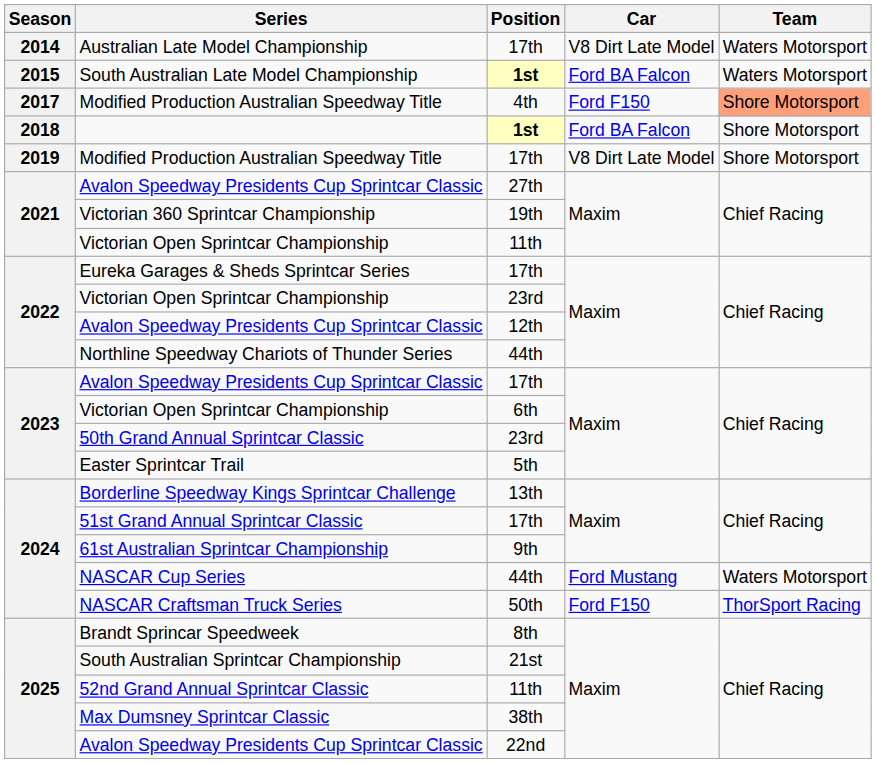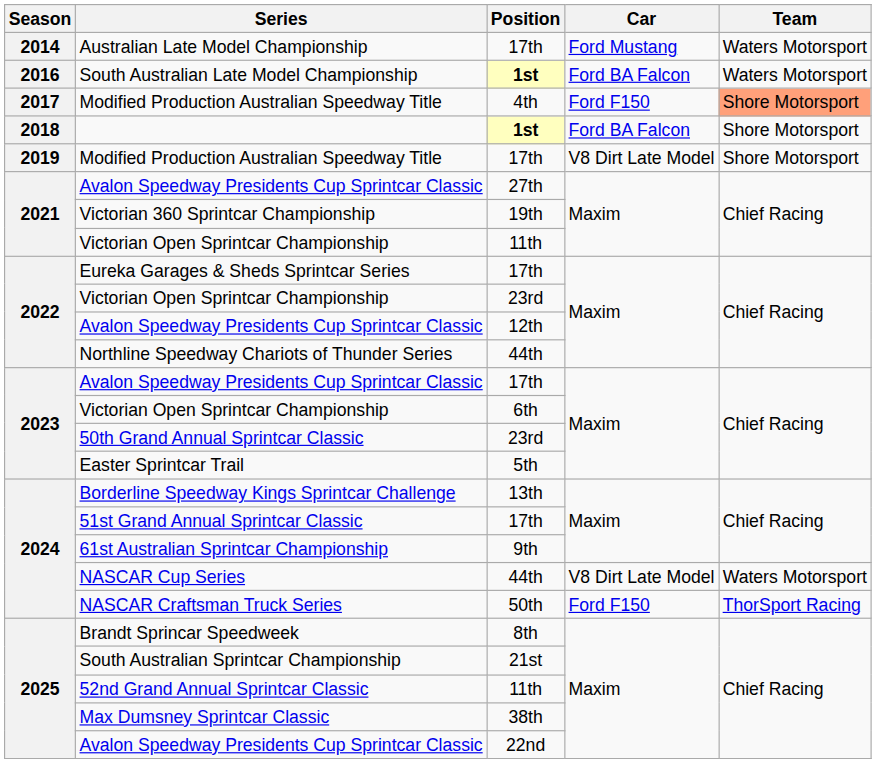 <table class="wikitable" style="font-size: 95%;">
 <tr>
 <th>Season</th>
 <th>Series</th>
 <th>Position</th>
 <th>Car</th>
 <th>Team</th>
 </tr>
 <tr>
 <th>2014</th>
 <td>Australian Late Model Championship</td>
 <td align=center>17th</td>
-<td>V8 Dirt Late Model</td>
+<td><a href='#'>Ford Mustang</a></td>
 <td>Waters Motorsport</td>
 </tr>
 <tr>
-<th>2015</th>
+<th>2016</th>
 <td>South Australian Late Model Championship</td>
 <td align=center style="background:#FFFFBF;"><strong>1st</strong></td>
 <td><a href='#'>Ford BA Falcon</a></td>
 <td>Waters Motorsport</td>
 </tr>
 <tr>
 <th>2017</th>
 <td>Modified Production Australian Speedway Title</td>
 <td align=center>4th</td>
 <td><a href='#'>Ford F150</a></td>
 <td style="background: lightsalmon;">Shore Motorsport</td>
 </tr>
 <tr>
 <th>2018</th>
 <td></td>
 <td align=center style="background:#FFFFBF;"><strong>1st</strong></td>
 <td><a href='#'>Ford BA Falcon</a></td>
 <td>Shore Motorsport</td>
 </tr>
 <tr>
 <th>2019</th>
 <td>Modified Production Australian Speedway Title</td>
 <td align=center>17th</td>
 <td>V8 Dirt Late Model</td>
 <td>Shore Motorsport</td>
 </tr>
 <tr>
 <th rowspan=3>2021</th>
 <td><a href='#'>Avalon Speedway Presidents Cup Sprintcar Classic</a></td>
 <td align=center>27th</td>
 <td rowspan=3>Maxim</td>
 <td rowspan=3>Chief Racing</td>
 </tr>
 <tr>
 <td>Victorian 360 Sprintcar Championship</td>
 <td align=center>19th</td>
 </tr>
 <tr>
 <td>Victorian Open Sprintcar Championship</td>
 <td align=center>11th</td>
 </tr>
 <tr>
 <th rowspan=4>2022</th>
 <td>Eureka Garages & Sheds Sprintcar Series</td>
 <td align=center>17th</td>
 <td rowspan=4>Maxim</td>
 <td rowspan=4>Chief Racing</td>
 </tr>
 <tr>
 <td>Victorian Open Sprintcar Championship</td>
 <td align=center>23rd</td>
 </tr>
 <tr>
 <td><a href='#'>Avalon Speedway Presidents Cup Sprintcar Classic</a></td>
 <td align=center>12th</td>
 </tr>
 <tr>
 <td>Northline Speedway Chariots of Thunder Series</td>
 <td align=center>44th</td>
 </tr>
 <tr>
 <th rowspan=4>2023</th>
 <td><a href='#'>Avalon Speedway Presidents Cup Sprintcar Classic</a></td>
 <td align=center>17th</td>
 <td rowspan=4>Maxim</td>
 <td rowspan=4>Chief Racing</td>
 </tr>
 <tr>
 <td>Victorian Open Sprintcar Championship</td>
 <td align=center>6th</td>
 </tr>
 <tr>
 <td><a href='#'>50th Grand Annual Sprintcar Classic</a></td>
 <td align=center>23rd</td>
 </tr>
 <tr>
 <td>Easter Sprintcar Trail</td>
 <td align=center>5th</td>
 </tr>
 <tr>
 <th rowspan=5>2024</th>
 <td><a href='#'>Borderline Speedway Kings Sprintcar Challenge</a></td>
 <td align=center>13th</td>
 <td rowspan=3>Maxim</td>
 <td rowspan=3>Chief Racing</td>
 </tr>
 <tr>
 <td><a href='#'>51st Grand Annual Sprintcar Classic</a></td>
 <td align=center>17th</td>
 </tr>
 <tr>
 <td><a href='#'>61st Australian Sprintcar Championship</a></td>
 <td align=center>9th</td>
 </tr>
 <tr>
 <td><a href='#'>NASCAR Cup Series</a></td>
 <td align=center>44th</td>
-<td><a href='#'>Ford Mustang</a></td>
+<td>V8 Dirt Late Model</td>
 <td>Waters Motorsport</td>
 </tr>
 <tr>
 <td><a href='#'>NASCAR Craftsman Truck Series</a></td>
 <td align=center>50th</td>
 <td><a href='#'>Ford F150</a></td>
 <td><a href='#'>ThorSport Racing</a></td>
 </tr>
 <tr>
 <th rowspan=5>2025</th>
 <td>Brandt Sprincar Speedweek</td>
 <td align=center>8th</td>
 <td rowspan=5>Maxim</td>
 <td rowspan=5>Chief Racing</td>
 </tr>
 <tr>
 <td>South Australian Sprintcar Championship</td>
 <td align=center>21st</td>
 </tr>
 <tr>
 <td><a href='#'>52nd Grand Annual Sprintcar Classic</a></td>
 <td align=center>11th</td>
 </tr>
 <tr>
 <td><a href='#'>Max Dumsney Sprintcar Classic</a></td>
 <td align=center>38th</td>
 </tr>
 <tr>
 <td><a href='#'>Avalon Speedway Presidents Cup Sprintcar Classic</a></td>
 <td align=center>22nd</td>
 </tr>
 </table>
